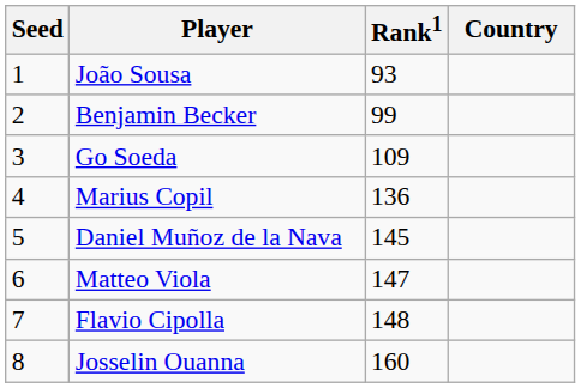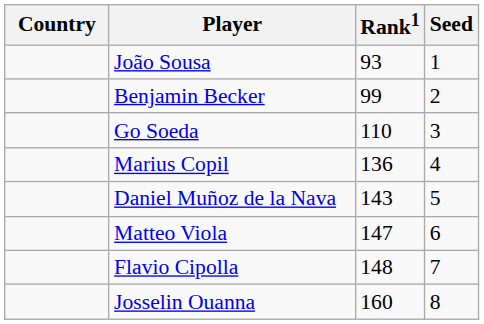 <table class="sortable wikitable">
 <tr>
-<th>Seed</th>
+<th width="70">Country</th>
 <th width="175">Player</th>
 <th>Rank<sup>1</sup></th>
-<th width="70">Country</th>
+<th>Seed</th>
 </tr>
 <tr>
-<td>1</td>
+<td></td>
 <td><a href='#'>João Sousa</a></td>
 <td>93</td>
-<td></td>
+<td>1</td>
 </tr>
 <tr>
-<td>2</td>
+<td></td>
 <td><a href='#'>Benjamin Becker</a></td>
 <td>99</td>
-<td></td>
+<td>2</td>
 </tr>
 <tr>
+<td></td>
+<td><a href='#'>Go Soeda</a></td>
+<td>110</td>
 <td>3</td>
-<td><a href='#'>Go Soeda</a></td>
-<td>109</td>
-<td></td>
 </tr>
 <tr>
-<td>4</td>
+<td></td>
 <td><a href='#'>Marius Copil</a></td>
 <td>136</td>
-<td></td>
+<td>4</td>
 </tr>
 <tr>
+<td></td>
+<td><a href='#'>Daniel Muñoz de la Nava</a></td>
+<td>143</td>
 <td>5</td>
-<td><a href='#'>Daniel Muñoz de la Nava</a></td>
-<td>145</td>
-<td></td>
 </tr>
 <tr>
-<td>6</td>
+<td></td>
 <td><a href='#'>Matteo Viola</a></td>
 <td>147</td>
-<td></td>
+<td>6</td>
 </tr>
 <tr>
-<td>7</td>
+<td></td>
 <td><a href='#'>Flavio Cipolla</a></td>
 <td>148</td>
-<td></td>
+<td>7</td>
 </tr>
 <tr>
-<td>8<br></td>
+<td></td>
 <td><a href='#'>Josselin Ouanna</a></td>
 <td>160</td>
-<td></td>
+<td>8<br></td>
 </tr>
 </table>
